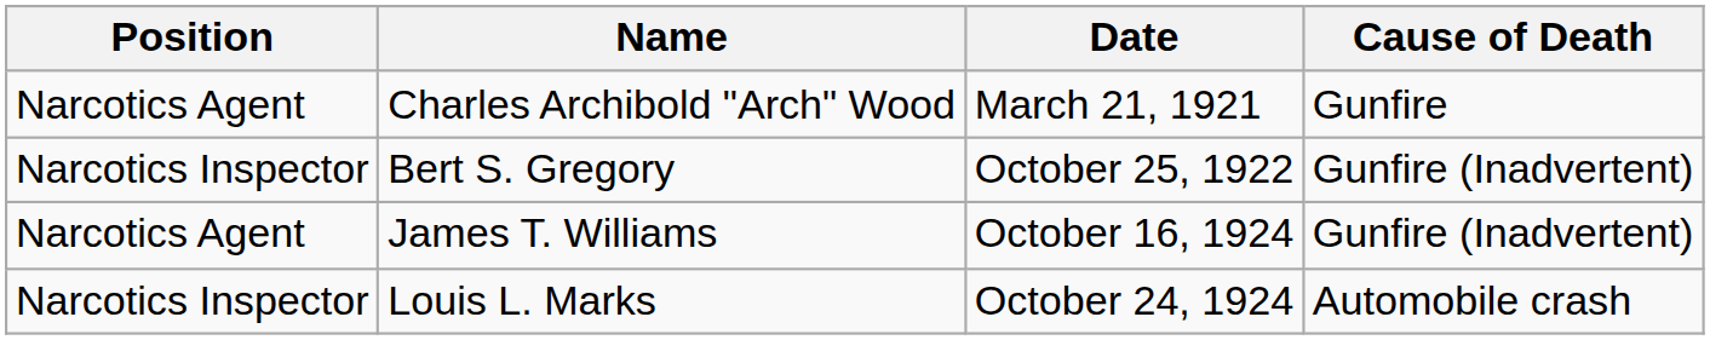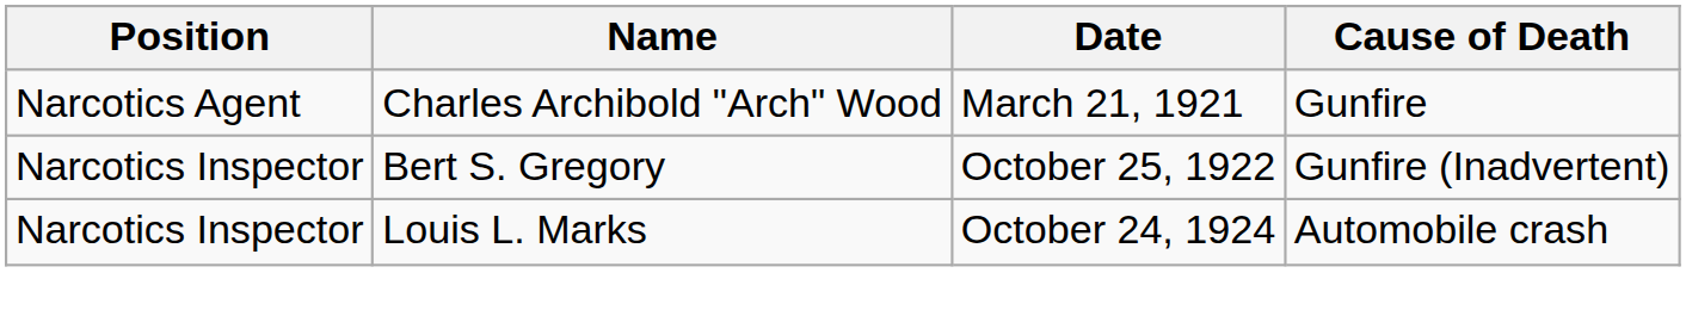 <table class="wikitable">
 <tr>
 <th><strong>Position</strong></th>
 <th><strong>Name</strong></th>
 <th><strong>Date</strong></th>
 <th><strong>Cause of Death</strong></th>
 </tr>
 <tr>
 <td>Narcotics Agent</td>
 <td>Charles Archibold "Arch" Wood</td>
 <td>March 21, 1921</td>
 <td>Gunfire</td>
 </tr>
 <tr>
 <td>Narcotics Inspector</td>
 <td>Bert S. Gregory</td>
 <td>October 25, 1922</td>
 <td>Gunfire (Inadvertent)</td>
 </tr>
 <tr>
-<td>Narcotics Agent</td>
-<td>James T. Williams</td>
-<td>October 16, 1924</td>
-<td>Gunfire (Inadvertent)</td>
-</tr>
-<tr>
 <td>Narcotics Inspector</td>
 <td>Louis L. Marks</td>
 <td>October 24, 1924</td>
 <td>Automobile crash</td>
 </tr>
 </table>
